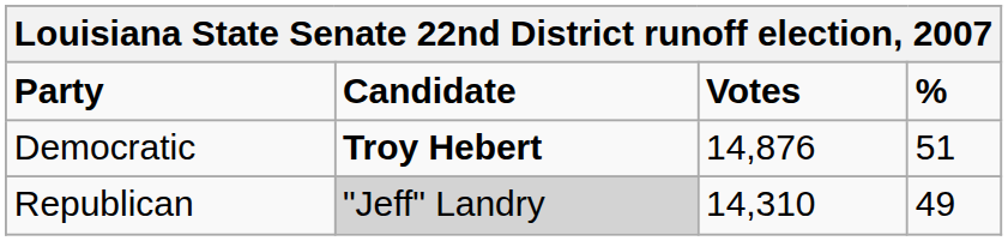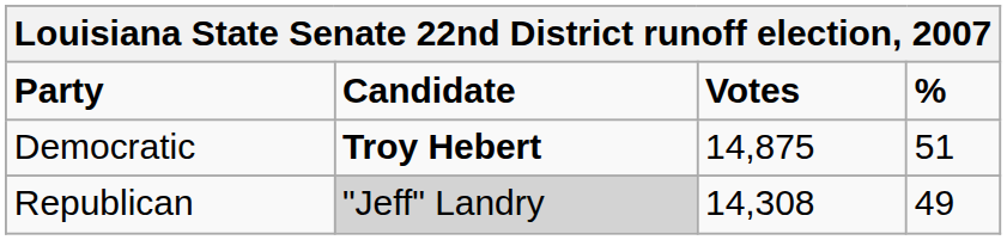 <table class="wikitable">
 <tr>
 <th colspan="4">Louisiana State Senate 22nd District runoff election, 2007</th>
 </tr>
 <tr>
 <td><strong>Party</strong></td>
 <td><strong>Candidate</strong></td>
 <td><strong>Votes</strong></td>
 <td><strong>%</strong></td>
 </tr>
 <tr>
 <td>Democratic</td>
 <td><strong>Troy Hebert</strong></td>
-<td>14,876</td>
+<td>14,875</td>
 <td>51</td>
 </tr>
 <tr>
 <td>Republican</td>
 <td style="background: lightgrey;">"Jeff" Landry</td>
-<td>14,310</td>
+<td>14,308</td>
 <td>49</td>
 </tr>
 </table>
